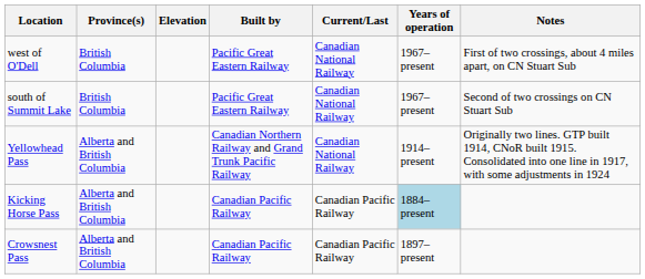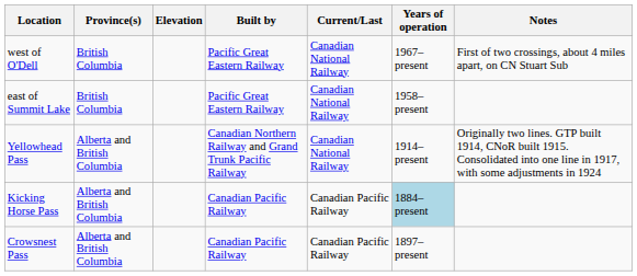 <table class="wikitable">
 <tr>
 <th>Location</th>
 <th>Province(s)</th>
 <th>Elevation</th>
 <th>Built by</th>
 <th>Current/Last</th>
 <th>Years of operation</th>
 <th>Notes</th>
 </tr>
 <tr>
 <td>west of <a href='#'>O'Dell</a></td>
 <td><a href='#'>British Columbia</a></td>
 <td></td>
 <td><a href='#'>Pacific Great Eastern Railway</a></td>
 <td><a href='#'>Canadian National Railway</a></td>
 <td>1967–present</td>
 <td>First of two crossings, about 4 miles apart, on CN Stuart Sub</td>
 </tr>
 <tr>
-<td>south of <a href='#'>Summit Lake</a></td>
+<td>east of <a href='#'>Summit Lake</a></td>
 <td><a href='#'>British Columbia</a></td>
 <td></td>
 <td><a href='#'>Pacific Great Eastern Railway</a></td>
 <td><a href='#'>Canadian National Railway</a></td>
-<td>1967–present</td>
-<td>Second of two crossings on CN Stuart Sub</td>
+<td>1958–present</td>
+<td></td>
 </tr>
 <tr>
 <td><a href='#'>Yellowhead Pass</a></td>
 <td><a href='#'>Alberta</a> and <a href='#'>British Columbia</a></td>
 <td></td>
 <td><a href='#'>Canadian Northern Railway</a> and <a href='#'>Grand Trunk Pacific Railway</a></td>
 <td><a href='#'>Canadian National Railway</a></td>
 <td>1914–present</td>
 <td>Originally two lines. GTP built 1914, CNoR built 1915. Consolidated into one line in 1917, with some adjustments in 1924</td>
 </tr>
 <tr>
 <td><a href='#'>Kicking Horse Pass</a></td>
 <td><a href='#'>Alberta</a> and <a href='#'>British Columbia</a></td>
 <td></td>
 <td><a href='#'>Canadian Pacific Railway</a></td>
 <td>Canadian Pacific Railway</td>
 <td style="background: lightblue;">1884–present</td>
 <td></td>
 </tr>
 <tr>
 <td><a href='#'>Crowsnest Pass</a></td>
 <td><a href='#'>Alberta</a> and <a href='#'>British Columbia</a></td>
 <td></td>
 <td><a href='#'>Canadian Pacific Railway</a></td>
 <td>Canadian Pacific Railway</td>
 <td>1897–present</td>
 <td></td>
 </tr>
 </table>
